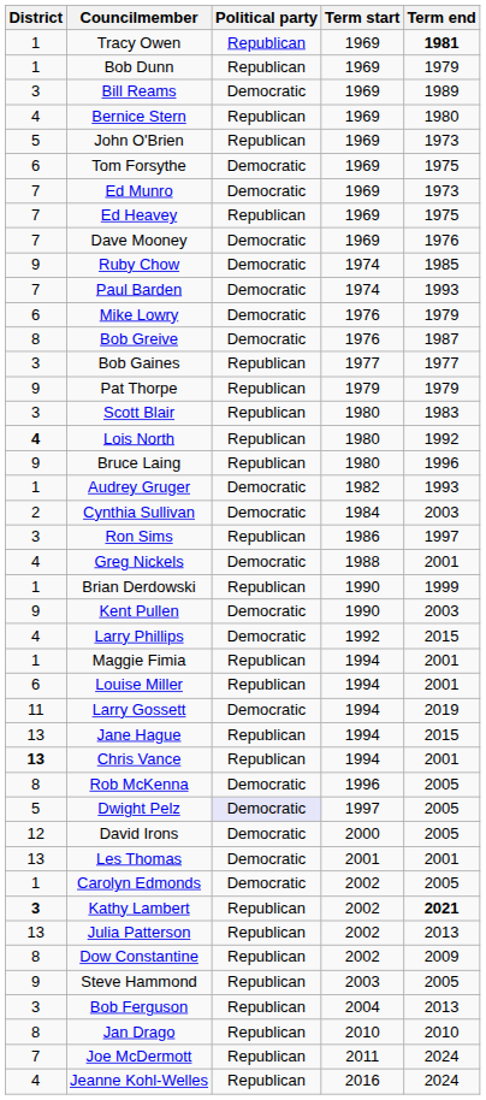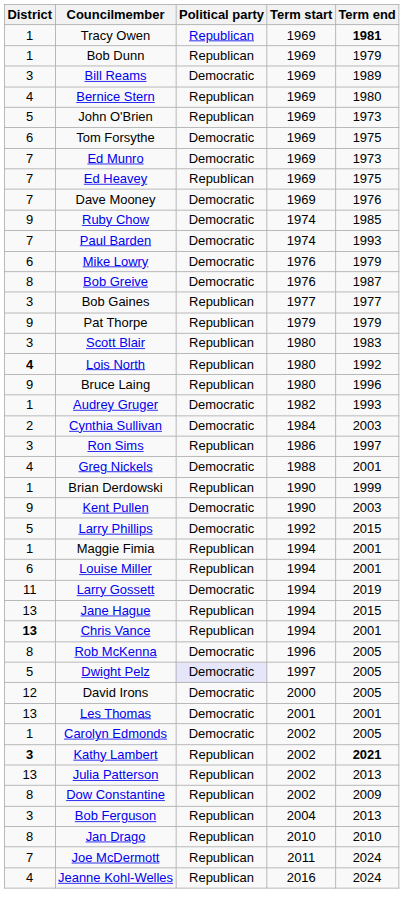 <table class="wikitable" style="text-align: center;">
 <tr>
 <th scope="col">District</th>
 <th scope="col">Councilmember</th>
 <th scope="col">Political party</th>
 <th scope="col">Term start</th>
 <th scope="col">Term end</th>
 </tr>
 <tr>
 <td>1</td>
 <td>Tracy Owen</td>
 <td><a href='#'>Republican</a></td>
 <td>1969</td>
 <td><strong>1981</strong></td>
 </tr>
 <tr>
 <td>1</td>
 <td>Bob Dunn</td>
 <td>Republican</td>
 <td>1969</td>
 <td>1979</td>
 </tr>
 <tr>
 <td>3</td>
 <td><a href='#'>Bill Reams</a></td>
 <td>Democratic</td>
 <td>1969</td>
 <td>1989</td>
 </tr>
 <tr>
 <td>4</td>
 <td><a href='#'>Bernice Stern</a></td>
 <td>Republican</td>
 <td>1969</td>
 <td>1980</td>
 </tr>
 <tr>
 <td>5</td>
 <td>John O'Brien</td>
 <td>Republican</td>
 <td>1969</td>
 <td>1973</td>
 </tr>
 <tr>
 <td>6</td>
 <td>Tom Forsythe</td>
 <td>Democratic</td>
 <td>1969</td>
 <td>1975</td>
 </tr>
 <tr>
 <td>7</td>
 <td><a href='#'>Ed Munro</a></td>
 <td>Democratic</td>
 <td>1969</td>
 <td>1973</td>
 </tr>
 <tr>
 <td>7</td>
 <td><a href='#'>Ed Heavey</a></td>
 <td>Republican</td>
 <td>1969</td>
 <td>1975</td>
 </tr>
 <tr>
 <td>7</td>
 <td>Dave Mooney</td>
 <td>Democratic</td>
 <td>1969</td>
 <td>1976</td>
 </tr>
 <tr>
 <td>9</td>
 <td><a href='#'>Ruby Chow</a></td>
 <td>Democratic</td>
 <td>1974</td>
 <td>1985</td>
 </tr>
 <tr>
 <td>7</td>
 <td><a href='#'>Paul Barden</a></td>
 <td>Democratic</td>
 <td>1974</td>
 <td>1993</td>
 </tr>
 <tr>
 <td>6</td>
 <td><a href='#'>Mike Lowry</a></td>
 <td>Democratic</td>
 <td>1976</td>
 <td>1979</td>
 </tr>
 <tr>
 <td>8</td>
 <td><a href='#'>Bob Greive</a></td>
 <td>Democratic</td>
 <td>1976</td>
 <td>1987</td>
 </tr>
 <tr>
 <td>3</td>
 <td>Bob Gaines</td>
 <td>Republican</td>
 <td>1977</td>
 <td>1977</td>
 </tr>
 <tr>
 <td>9</td>
 <td>Pat Thorpe</td>
 <td>Republican</td>
 <td>1979</td>
 <td>1979</td>
 </tr>
 <tr>
 <td>3</td>
 <td><a href='#'>Scott Blair</a></td>
 <td>Republican</td>
 <td>1980</td>
 <td>1983</td>
 </tr>
 <tr>
 <td><strong>4</strong></td>
 <td><a href='#'>Lois North</a></td>
 <td>Republican</td>
 <td>1980</td>
 <td>1992</td>
 </tr>
 <tr>
 <td>9</td>
 <td>Bruce Laing</td>
 <td>Republican</td>
 <td>1980</td>
 <td>1996</td>
 </tr>
 <tr>
 <td>1</td>
 <td><a href='#'>Audrey Gruger</a></td>
 <td>Democratic</td>
 <td>1982</td>
 <td>1993</td>
 </tr>
 <tr>
 <td>2</td>
 <td><a href='#'>Cynthia Sullivan</a></td>
 <td>Democratic</td>
 <td>1984</td>
 <td>2003</td>
 </tr>
 <tr>
 <td>3</td>
 <td><a href='#'>Ron Sims</a></td>
 <td>Republican</td>
 <td>1986</td>
 <td>1997</td>
 </tr>
 <tr>
 <td>4</td>
 <td><a href='#'>Greg Nickels</a></td>
 <td>Democratic</td>
 <td>1988</td>
 <td>2001</td>
 </tr>
 <tr>
 <td>1</td>
 <td>Brian Derdowski</td>
 <td>Republican</td>
 <td>1990</td>
 <td>1999</td>
 </tr>
 <tr>
 <td>9</td>
 <td><a href='#'>Kent Pullen</a></td>
 <td>Democratic</td>
 <td>1990</td>
 <td>2003</td>
 </tr>
 <tr>
-<td>4</td>
+<td>5</td>
 <td><a href='#'>Larry Phillips</a></td>
 <td>Democratic</td>
 <td>1992</td>
 <td>2015</td>
 </tr>
 <tr>
 <td>1</td>
 <td>Maggie Fimia</td>
 <td>Republican</td>
 <td>1994</td>
 <td>2001</td>
 </tr>
 <tr>
 <td>6</td>
 <td><a href='#'>Louise Miller</a></td>
 <td>Republican</td>
 <td>1994</td>
 <td>2001</td>
 </tr>
 <tr>
 <td>11</td>
 <td><a href='#'>Larry Gossett</a></td>
 <td>Democratic</td>
 <td>1994</td>
 <td>2019</td>
 </tr>
 <tr>
 <td>13</td>
 <td><a href='#'>Jane Hague</a></td>
 <td>Republican</td>
 <td>1994</td>
 <td>2015</td>
 </tr>
 <tr>
 <td><strong>13</strong></td>
 <td><a href='#'>Chris Vance</a></td>
 <td>Republican</td>
 <td>1994</td>
 <td>2001</td>
 </tr>
 <tr>
 <td>8</td>
 <td><a href='#'>Rob McKenna</a></td>
 <td>Democratic</td>
 <td>1996</td>
 <td>2005</td>
 </tr>
 <tr>
 <td>5</td>
 <td><a href='#'>Dwight Pelz</a></td>
 <td style="background: lavender;">Democratic</td>
 <td>1997</td>
 <td>2005</td>
 </tr>
 <tr>
 <td>12</td>
 <td>David Irons</td>
 <td>Democratic</td>
 <td>2000</td>
 <td>2005</td>
 </tr>
 <tr>
 <td>13</td>
 <td><a href='#'>Les Thomas</a></td>
 <td>Democratic</td>
 <td>2001</td>
 <td>2001</td>
 </tr>
 <tr>
 <td>1</td>
 <td><a href='#'>Carolyn Edmonds</a></td>
 <td>Democratic</td>
 <td>2002</td>
 <td>2005</td>
 </tr>
 <tr>
 <td><strong>3</strong></td>
 <td><a href='#'>Kathy Lambert</a></td>
 <td>Republican</td>
 <td>2002</td>
 <td><strong>2021</strong></td>
 </tr>
 <tr>
 <td>13</td>
 <td><a href='#'>Julia Patterson</a></td>
 <td>Republican</td>
 <td>2002</td>
 <td>2013</td>
 </tr>
 <tr>
 <td>8</td>
 <td><a href='#'>Dow Constantine</a></td>
 <td>Republican</td>
 <td>2002</td>
 <td>2009</td>
 </tr>
 <tr>
-<td>9</td>
-<td>Steve Hammond</td>
-<td>Republican</td>
-<td>2003</td>
-<td>2005</td>
-</tr>
-<tr>
 <td>3</td>
 <td><a href='#'>Bob Ferguson</a></td>
 <td>Republican</td>
 <td>2004</td>
 <td>2013</td>
 </tr>
 <tr>
 <td>8</td>
 <td><a href='#'>Jan Drago</a></td>
 <td>Republican</td>
 <td>2010</td>
 <td>2010</td>
 </tr>
 <tr>
 <td>7</td>
 <td><a href='#'>Joe McDermott</a></td>
 <td>Republican</td>
 <td>2011</td>
 <td>2024</td>
 </tr>
 <tr>
 <td>4</td>
 <td><a href='#'>Jeanne Kohl-Welles</a></td>
 <td>Republican</td>
 <td>2016</td>
 <td>2024</td>
 </tr>
 </table>
